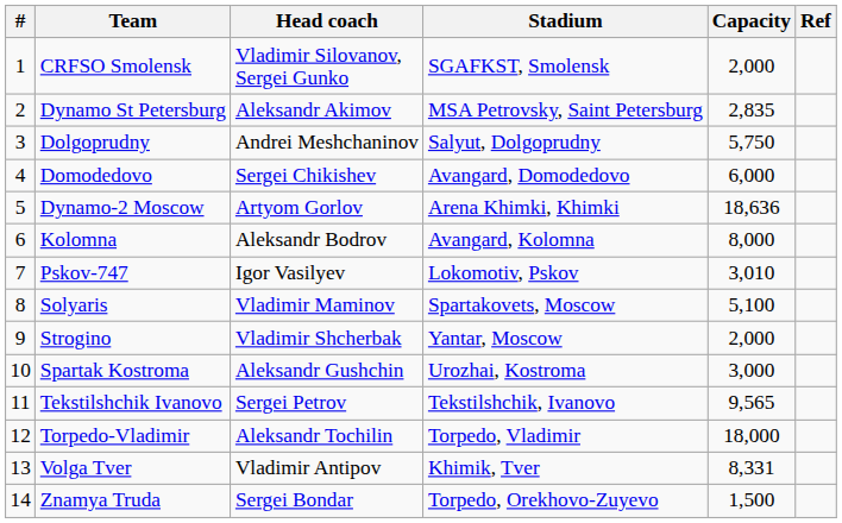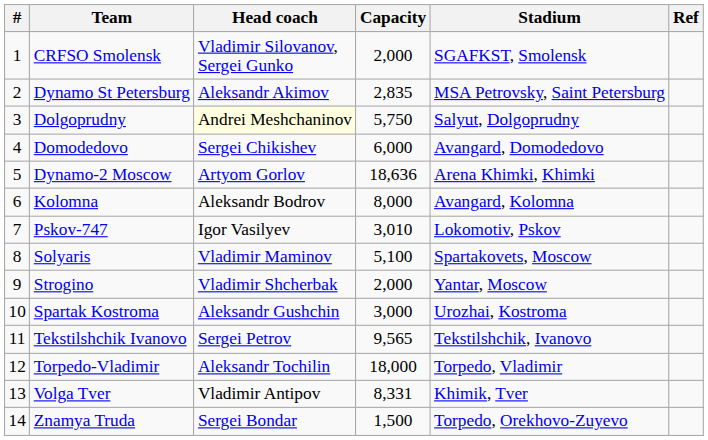 <table class="wikitable sortable" style="text-align:center">
 <tr>
 <th>#</th>
 <th>Team</th>
 <th>Head coach</th>
+<th>Capacity</th>
 <th>Stadium</th>
-<th>Capacity</th>
 <th>Ref</th>
 </tr>
 <tr>
 <td>1</td>
 <td align=left><a href='#'>CRFSO Smolensk</a></td>
 <td align=left> <a href='#'>Vladimir Silovanov</a>,<br>  <a href='#'>Sergei Gunko</a></td>
+<td>2,000</td>
 <td align=left><a href='#'>SGAFKST</a>, <a href='#'>Smolensk</a></td>
-<td>2,000</td>
 <td></td>
 </tr>
 <tr>
 <td>2</td>
 <td align=left><a href='#'>Dynamo St Petersburg</a></td>
 <td align=left> <a href='#'>Aleksandr Akimov</a></td>
+<td>2,835</td>
 <td align=left><a href='#'>MSA Petrovsky</a>, <a href='#'>Saint Petersburg</a></td>
-<td>2,835</td>
 <td></td>
 </tr>
 <tr>
 <td>3</td>
 <td align=left><a href='#'>Dolgoprudny</a></td>
-<td align=left> Andrei Meshchaninov</td>
+<td align=left style="background: lightyellow;"> Andrei Meshchaninov</td>
+<td>5,750</td>
 <td align=left><a href='#'>Salyut</a>, <a href='#'>Dolgoprudny</a></td>
-<td>5,750</td>
 <td></td>
 </tr>
 <tr>
 <td>4</td>
 <td align=left><a href='#'>Domodedovo</a></td>
 <td align=left> <a href='#'>Sergei Chikishev</a></td>
+<td>6,000</td>
 <td align=left><a href='#'>Avangard</a>, <a href='#'>Domodedovo</a></td>
-<td>6,000</td>
 <td></td>
 </tr>
 <tr>
 <td>5</td>
 <td align=left><a href='#'>Dynamo-2 Moscow</a></td>
 <td align=left> <a href='#'>Artyom Gorlov</a></td>
+<td>18,636</td>
 <td align=left><a href='#'>Arena Khimki</a>, <a href='#'>Khimki</a></td>
-<td>18,636</td>
 <td></td>
 </tr>
 <tr>
 <td>6</td>
 <td align=left><a href='#'>Kolomna</a></td>
 <td align=left> Aleksandr Bodrov</td>
+<td>8,000</td>
 <td align=left><a href='#'>Avangard</a>, <a href='#'>Kolomna</a></td>
-<td>8,000</td>
 <td></td>
 </tr>
 <tr>
 <td>7</td>
 <td align=left><a href='#'>Pskov-747</a></td>
 <td align=left> Igor Vasilyev</td>
+<td>3,010</td>
 <td align=left><a href='#'>Lokomotiv</a>, <a href='#'>Pskov</a></td>
-<td>3,010</td>
 <td></td>
 </tr>
 <tr>
 <td>8</td>
 <td align=left><a href='#'>Solyaris</a></td>
 <td align=left> <a href='#'>Vladimir Maminov</a></td>
+<td>5,100</td>
 <td align=left><a href='#'>Spartakovets</a>, <a href='#'>Moscow</a></td>
-<td>5,100</td>
 <td></td>
 </tr>
 <tr>
 <td>9</td>
 <td align=left><a href='#'>Strogino</a></td>
 <td align=left> <a href='#'>Vladimir Shcherbak</a></td>
+<td>2,000</td>
 <td align=left><a href='#'>Yantar</a>, <a href='#'>Moscow</a></td>
-<td>2,000</td>
 <td></td>
 </tr>
 <tr>
 <td>10</td>
 <td align=left><a href='#'>Spartak Kostroma</a></td>
 <td align=left> <a href='#'>Aleksandr Gushchin</a></td>
+<td>3,000</td>
 <td align=left><a href='#'>Urozhai</a>, <a href='#'>Kostroma</a></td>
-<td>3,000</td>
 <td></td>
 </tr>
 <tr>
 <td>11</td>
 <td align=left><a href='#'>Tekstilshchik Ivanovo</a></td>
 <td align=left> <a href='#'>Sergei Petrov</a></td>
+<td>9,565</td>
 <td align=left><a href='#'>Tekstilshchik</a>, <a href='#'>Ivanovo</a></td>
-<td>9,565</td>
 <td></td>
 </tr>
 <tr>
 <td>12</td>
 <td align=left><a href='#'>Torpedo-Vladimir</a></td>
 <td align=left> <a href='#'>Aleksandr Tochilin</a></td>
+<td>18,000</td>
 <td align=left><a href='#'>Torpedo</a>, <a href='#'>Vladimir</a></td>
-<td>18,000</td>
 <td></td>
 </tr>
 <tr>
 <td>13</td>
 <td align=left><a href='#'>Volga Tver</a></td>
 <td align=left> Vladimir Antipov</td>
+<td>8,331</td>
 <td align=left><a href='#'>Khimik</a>, <a href='#'>Tver</a></td>
-<td>8,331</td>
 <td></td>
 </tr>
 <tr>
 <td>14</td>
 <td align=left><a href='#'>Znamya Truda</a></td>
 <td align=left> <a href='#'>Sergei Bondar</a></td>
+<td>1,500</td>
 <td align=left><a href='#'>Torpedo</a>, <a href='#'>Orekhovo-Zuyevo</a></td>
-<td>1,500</td>
 <td></td>
 </tr>
 </table>
